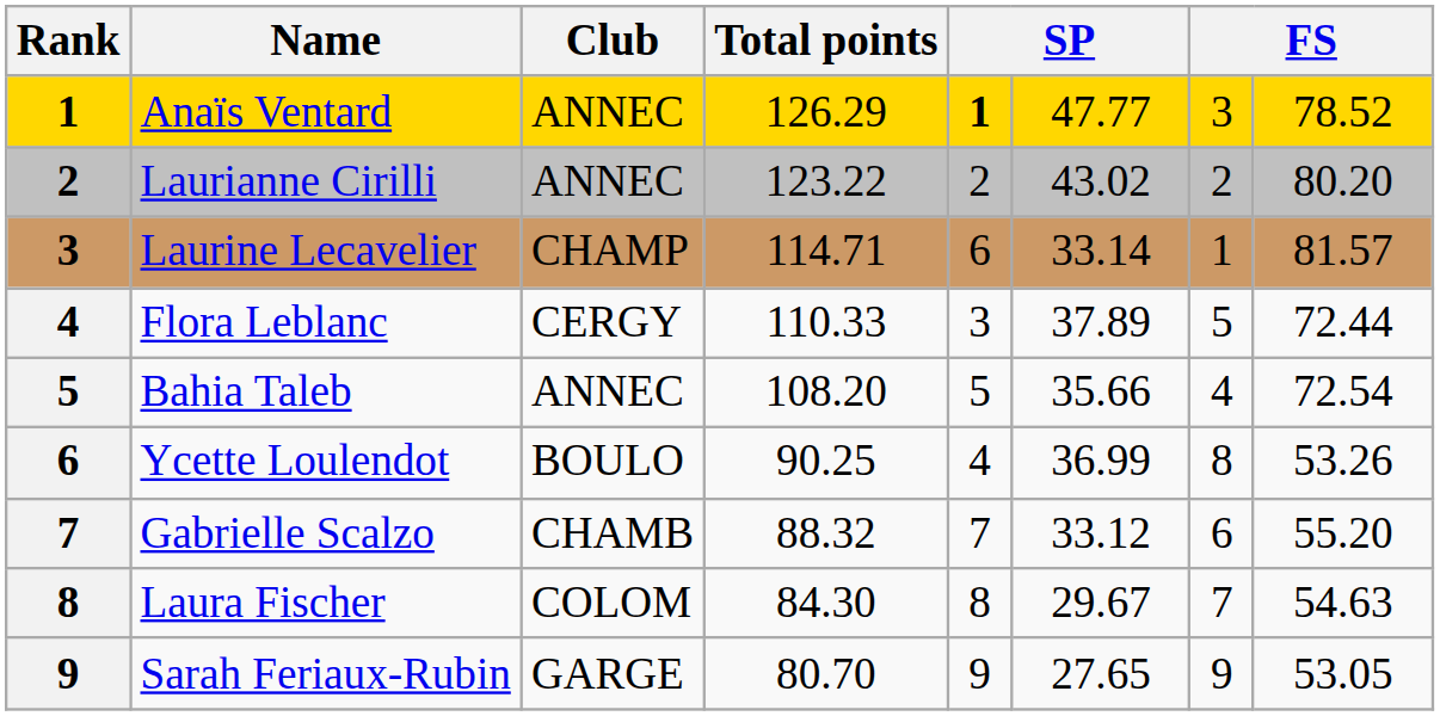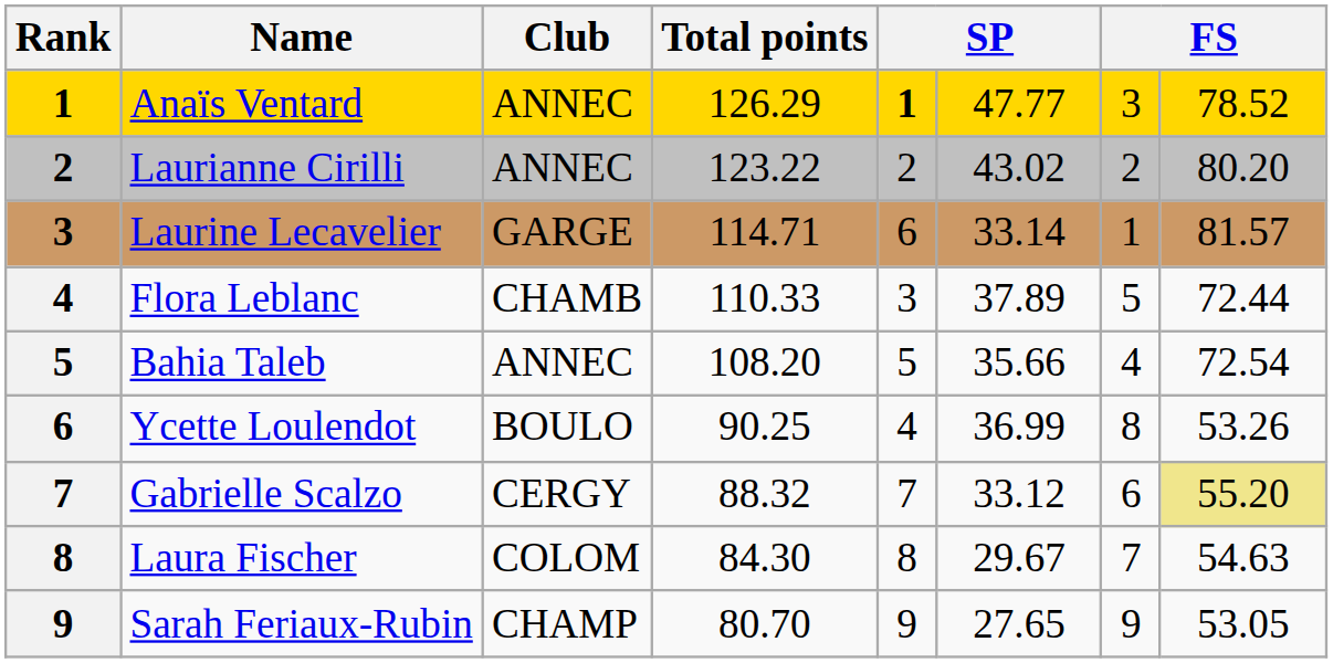 <table class="wikitable sortable">
 <tr>
 <th>Rank</th>
 <th>Name</th>
 <th>Club</th>
 <th>Total points</th>
 <th colspan="2" width="80px"><a href='#'>SP</a></th>
 <th colspan="2" width="80px"><a href='#'>FS</a></th>
 </tr>
 <tr bgcolor="gold">
 <td align="center"><strong>1</strong></td>
 <td><a href='#'>Anaïs Ventard</a></td>
 <td>ANNEC</td>
 <td align="center">126.29</td>
 <td align="center"><strong>1</strong></td>
 <td align="center">47.77</td>
 <td align="center">3</td>
 <td align="center">78.52</td>
 </tr>
 <tr bgcolor="silver">
 <td align="center"><strong>2</strong></td>
 <td><a href='#'>Laurianne Cirilli</a></td>
 <td>ANNEC</td>
 <td align="center">123.22</td>
 <td align="center">2</td>
 <td align="center">43.02</td>
 <td align="center">2</td>
 <td align="center">80.20</td>
 </tr>
 <tr bgcolor="cc9966">
 <td align="center"><strong>3</strong></td>
 <td><a href='#'>Laurine Lecavelier</a></td>
-<td>CHAMP</td>
+<td>GARGE</td>
 <td align="center">114.71</td>
 <td align="center">6</td>
 <td align="center">33.14</td>
 <td align="center">1</td>
 <td align="center">81.57</td>
 </tr>
 <tr>
 <th>4</th>
 <td><a href='#'>Flora Leblanc</a></td>
-<td>CERGY</td>
+<td>CHAMB</td>
 <td align="center">110.33</td>
 <td align="center">3</td>
 <td align="center">37.89</td>
 <td align="center">5</td>
 <td align="center">72.44</td>
 </tr>
 <tr>
 <th>5</th>
 <td><a href='#'>Bahia Taleb</a></td>
 <td>ANNEC</td>
 <td align="center">108.20</td>
 <td align="center">5</td>
 <td align="center">35.66</td>
 <td align="center">4</td>
 <td align="center">72.54</td>
 </tr>
 <tr>
 <th>6</th>
 <td><a href='#'>Ycette Loulendot</a></td>
 <td>BOULO</td>
 <td align="center">90.25</td>
 <td align="center">4</td>
 <td align="center">36.99</td>
 <td align="center">8</td>
 <td align="center">53.26</td>
 </tr>
 <tr>
 <th>7</th>
 <td><a href='#'>Gabrielle Scalzo</a></td>
-<td>CHAMB</td>
+<td>CERGY</td>
 <td align="center">88.32</td>
 <td align="center">7</td>
 <td align="center">33.12</td>
 <td align="center">6</td>
-<td align="center">55.20</td>
+<td align="center" style="background: khaki;">55.20</td>
 </tr>
 <tr>
 <th>8</th>
 <td><a href='#'>Laura Fischer</a></td>
 <td>COLOM</td>
 <td align="center">84.30</td>
 <td align="center">8</td>
 <td align="center">29.67</td>
 <td align="center">7</td>
 <td align="center">54.63</td>
 </tr>
 <tr>
 <th>9</th>
 <td><a href='#'>Sarah Feriaux-Rubin</a></td>
-<td>GARGE</td>
+<td>CHAMP</td>
 <td align="center">80.70</td>
 <td align="center">9</td>
 <td align="center">27.65</td>
 <td align="center">9</td>
 <td align="center">53.05</td>
 </tr>
 </table>
